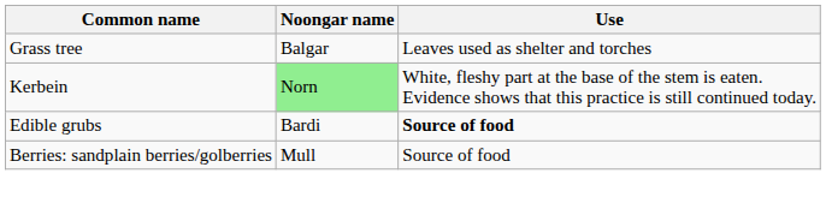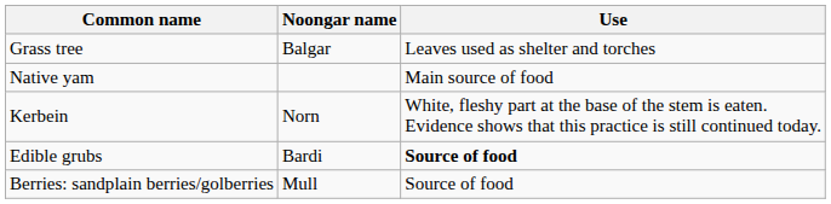 <table class="wikitable">
 <tr>
 <th>Common name</th>
 <th>Noongar name</th>
 <th>Use</th>
 </tr>
 <tr>
 <td>Grass tree</td>
 <td>Balgar</td>
 <td>Leaves used as shelter and torches</td>
 </tr>
 <tr>
+<td>Native yam</td>
+<td></td>
+<td>Main source of food</td>
+</tr>
+<tr>
 <td>Kerbein</td>
-<td style="background: lightgreen;">Norn</td>
+<td>Norn</td>
 <td>White, fleshy part at the base of the stem is eaten.<br>Evidence shows that this practice is still continued today.</td>
 </tr>
 <tr>
 <td>Edible grubs</td>
 <td>Bardi</td>
 <td><strong>Source of food</strong></td>
 </tr>
 <tr>
 <td>Berries: sandplain berries/golberries</td>
 <td>Mull</td>
 <td>Source of food</td>
 </tr>
 </table>
